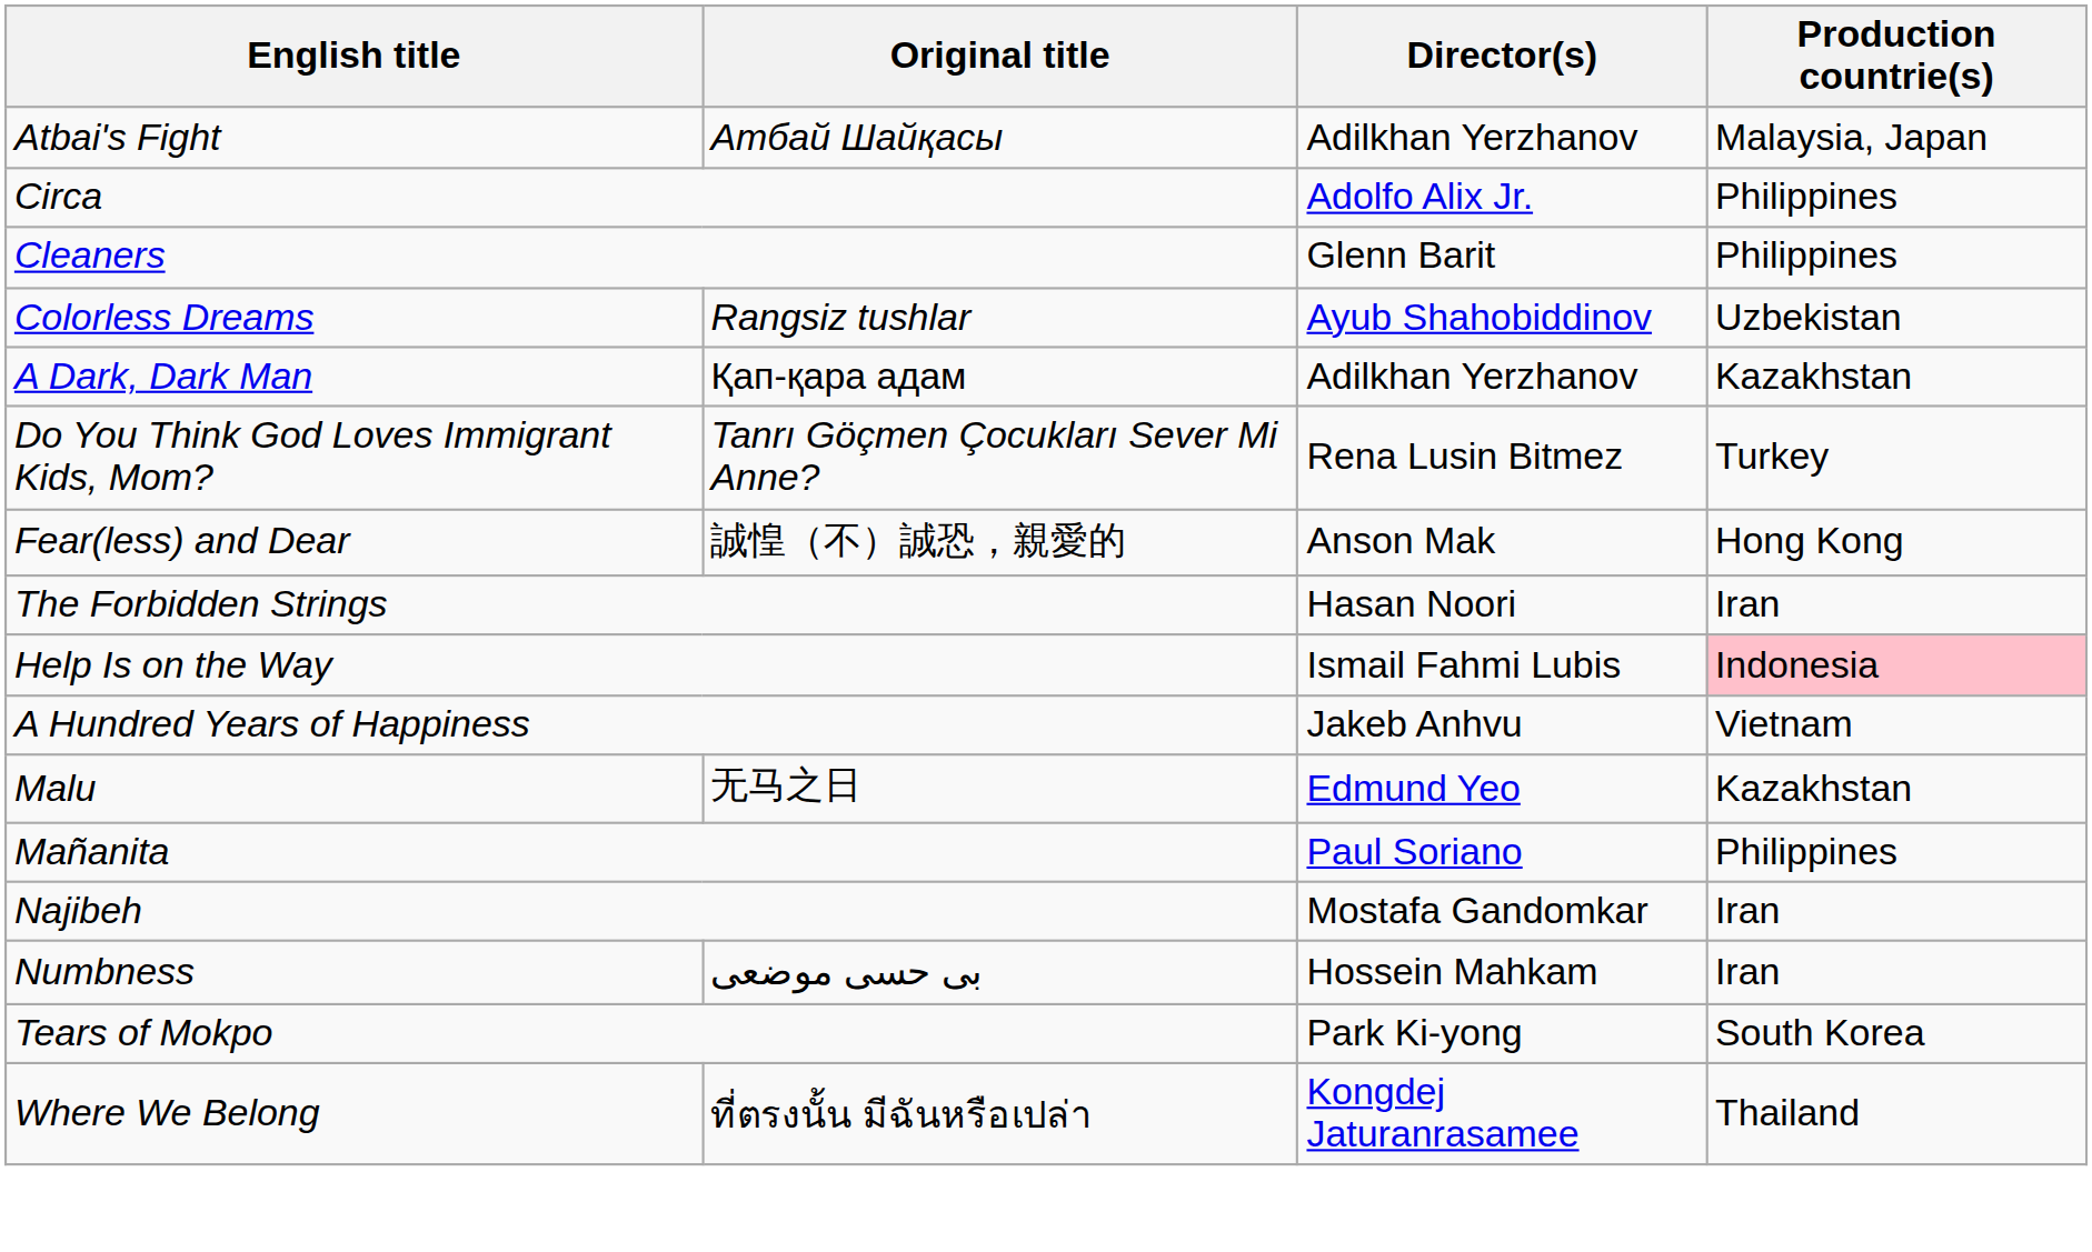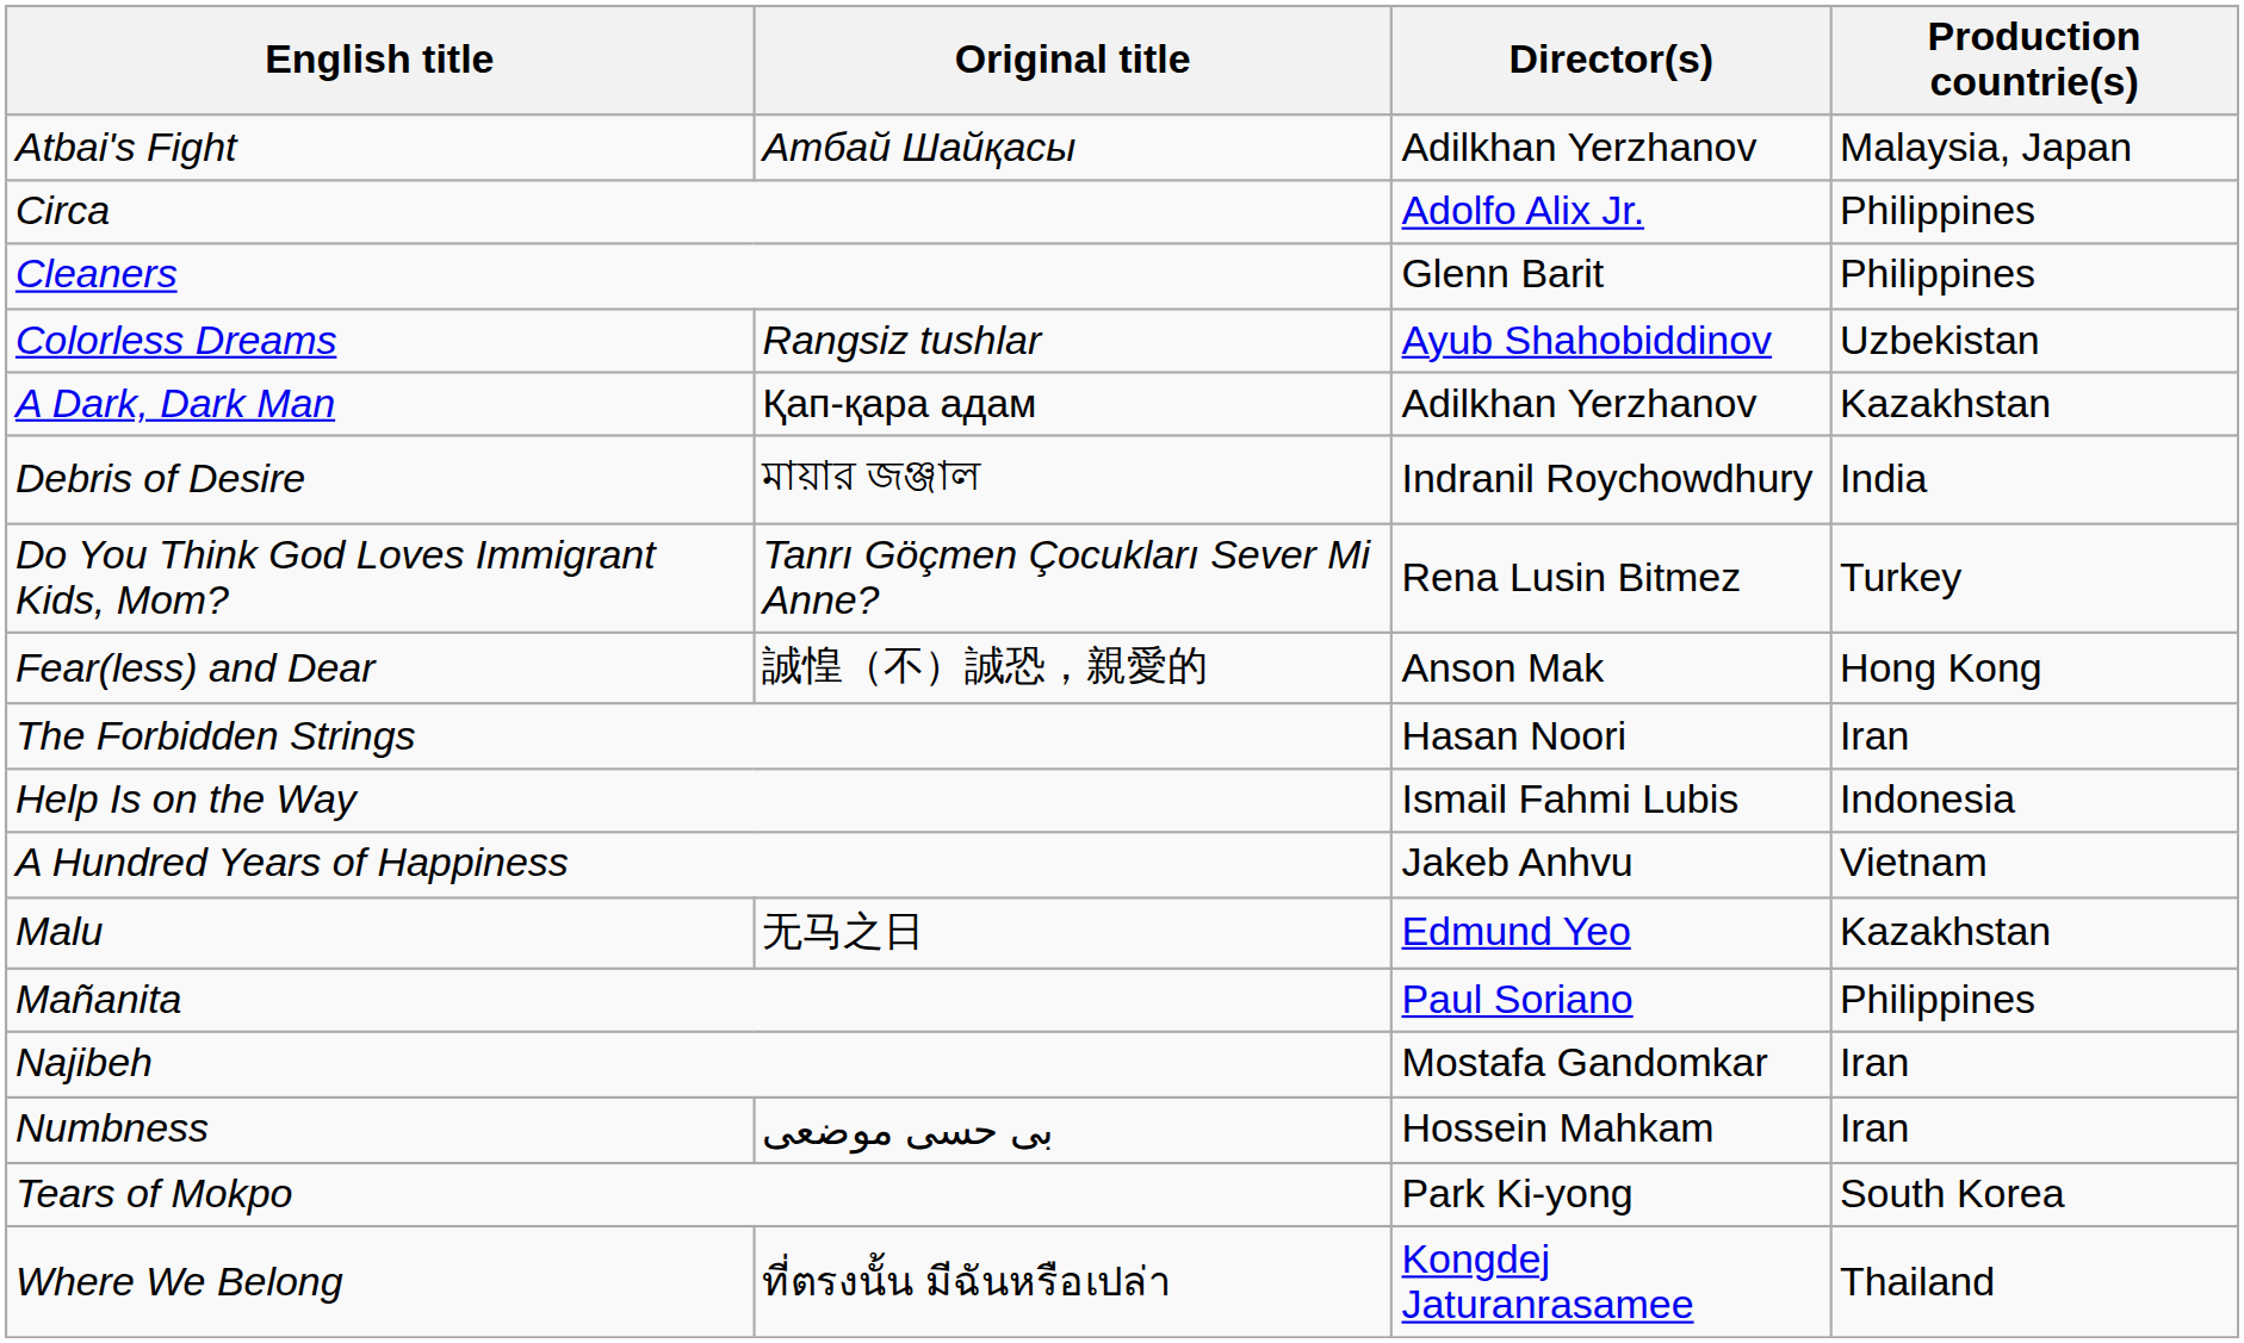 <table class="sortable wikitable" style="width:100%; margin-bottom:4px">
 <tr>
 <th scope="col">English title</th>
 <th scope="col">Original title</th>
 <th scope="col">Director(s)</th>
 <th scope="col">Production countrie(s)</th>
 </tr>
 <tr>
 <td><em>Atbai's Fight</em></td>
 <td><em>Атбай Шайқасы</em></td>
 <td>Adilkhan Yerzhanov</td>
 <td>Malaysia, Japan</td>
 </tr>
 <tr>
 <td colspan="2"><em>Circa</em></td>
 <td><a href='#'>Adolfo Alix Jr.</a></td>
 <td>Philippines</td>
 </tr>
 <tr>
 <td colspan="2"><em><a href='#'>Cleaners</a></em></td>
 <td>Glenn Barit</td>
 <td>Philippines</td>
 </tr>
 <tr>
 <td><em><a href='#'>Colorless Dreams</a></em></td>
 <td><em>Rangsiz tushlar</em></td>
 <td><a href='#'>Ayub Shahobiddinov</a></td>
 <td>Uzbekistan</td>
 </tr>
 <tr>
 <td><em><a href='#'>A Dark, Dark Man</a></em></td>
 <td>Қап-қара адам</td>
 <td>Adilkhan Yerzhanov</td>
 <td>Kazakhstan</td>
 </tr>
 <tr>
+<td><em>Debris of Desire</em></td>
+<td>মায়ার জঞ্জাল</td>
+<td>Indranil Roychowdhury</td>
+<td>India</td>
+</tr>
+<tr>
 <td><em>Do You Think God Loves Immigrant Kids, Mom?</em></td>
 <td><em>Tanrı Göçmen Çocukları Sever Mi Anne?</em></td>
 <td>Rena Lusin Bitmez</td>
 <td>Turkey</td>
 </tr>
 <tr>
 <td><em>Fear(less) and Dear</em></td>
 <td>誠惶（不）誠恐，親愛的</td>
 <td>Anson Mak</td>
 <td>Hong Kong</td>
 </tr>
 <tr>
 <td colspan="2"><em>The Forbidden Strings</em></td>
 <td>Hasan Noori</td>
 <td>Iran</td>
 </tr>
 <tr>
 <td colspan="2"><em>Help Is on the Way</em></td>
 <td>Ismail Fahmi Lubis</td>
-<td style="background: pink;">Indonesia</td>
+<td>Indonesia</td>
 </tr>
 <tr>
 <td colspan="2"><em>A Hundred Years of Happiness</em></td>
 <td>Jakeb Anhvu</td>
 <td>Vietnam</td>
 </tr>
 <tr>
 <td><em>Malu</em></td>
 <td>无马之日</td>
 <td><a href='#'>Edmund Yeo</a></td>
 <td>Kazakhstan</td>
 </tr>
 <tr>
 <td colspan="2"><em>Mañanita</em></td>
 <td><a href='#'>Paul Soriano</a></td>
 <td>Philippines</td>
 </tr>
 <tr>
 <td colspan="2"><em>Najibeh</em></td>
 <td>Mostafa Gandomkar</td>
 <td>Iran</td>
 </tr>
 <tr>
 <td><em>Numbness</em></td>
 <td>بی حسی موضعی</td>
 <td>Hossein Mahkam</td>
 <td>Iran</td>
 </tr>
 <tr>
 <td colspan="2"><em>Tears of Mokpo</em></td>
 <td>Park Ki-yong</td>
 <td>South Korea</td>
 </tr>
 <tr>
 <td><em>Where We Belong</em></td>
 <td>ที่ตรงนั้น มีฉันหรือเปล่า</td>
 <td><a href='#'>Kongdej Jaturanrasamee</a></td>
 <td>Thailand</td>
 </tr>
 </table>
